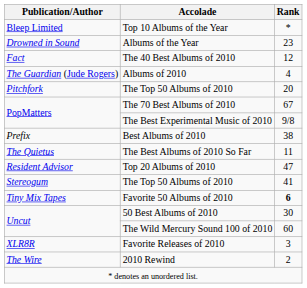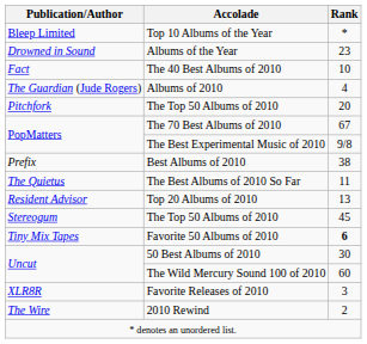 <table class="wikitable">
 <tr>
 <th>Publication/Author</th>
 <th>Accolade</th>
 <th>Rank</th>
 </tr>
 <tr>
 <td><a href='#'>Bleep Limited</a></td>
 <td>Top 10 Albums of the Year</td>
 <td align=center>*</td>
 </tr>
 <tr>
 <td><em><a href='#'>Drowned in Sound</a></em></td>
 <td>Albums of the Year</td>
 <td align=center>23</td>
 </tr>
 <tr>
 <td><em><a href='#'>Fact</a></em></td>
 <td>The 40 Best Albums of 2010</td>
-<td align=center>12</td>
+<td align=center>10</td>
 </tr>
 <tr>
 <td><em><a href='#'>The Guardian</a></em> (<a href='#'>Jude Rogers</a>)</td>
 <td>Albums of 2010</td>
 <td align=center>4</td>
 </tr>
 <tr>
 <td><em><a href='#'>Pitchfork</a></em></td>
 <td>The Top 50 Albums of 2010</td>
 <td align=center>20</td>
 </tr>
 <tr>
 <td rowspan=2><a href='#'>PopMatters</a></td>
 <td>The 70 Best Albums of 2010</td>
 <td align=center>67</td>
 </tr>
 <tr>
 <td>The Best Experimental Music of 2010</td>
 <td align=center>9/8</td>
 </tr>
 <tr>
 <td><em>Prefix</em></td>
 <td>Best Albums of 2010</td>
 <td align=center>38</td>
 </tr>
 <tr>
 <td><em><a href='#'>The Quietus</a></em></td>
 <td>The Best Albums of 2010 So Far</td>
 <td align=center>11</td>
 </tr>
 <tr>
 <td><em><a href='#'>Resident Advisor</a></em></td>
 <td>Top 20 Albums of 2010</td>
-<td align=center>47</td>
+<td align=center>13</td>
 </tr>
 <tr>
 <td><em><a href='#'>Stereogum</a></em></td>
 <td>The Top 50 Albums of 2010</td>
-<td align=center>41</td>
+<td align=center>45</td>
 </tr>
 <tr>
 <td><em><a href='#'>Tiny Mix Tapes</a></em></td>
 <td>Favorite 50 Albums of 2010</td>
 <td align=center><strong>6</strong></td>
 </tr>
 <tr>
 <td rowspan=2><em><a href='#'>Uncut</a></em></td>
 <td>50 Best Albums of 2010</td>
 <td align=center>30</td>
 </tr>
 <tr>
 <td>The Wild Mercury Sound 100 of 2010</td>
 <td align=center>60</td>
 </tr>
 <tr>
 <td><em><a href='#'>XLR8R</a></em></td>
 <td>Favorite Releases of 2010</td>
 <td align=center>3</td>
 </tr>
 <tr>
 <td><em><a href='#'>The Wire</a></em></td>
 <td>2010 Rewind</td>
 <td align=center>2</td>
 </tr>
 <tr>
 <td colspan=5 style="text-align:center;"><small>* denotes an unordered list.</small></td>
 </tr>
 </table>
